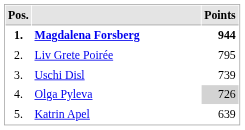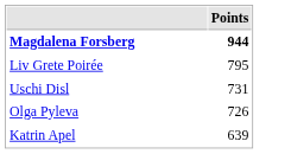 <table cellspacing="1" cellpadding="3" style="border:1px solid #AAAAAA;font-size:90%">
 <tr bgcolor="#E4E4E4">
-<th style="border-bottom:1px solid #AAAAAA" width=10>Pos.</th>
 <th style="border-bottom:1px solid #AAAAAA" width=200></th>
 <th style="border-bottom:1px solid #AAAAAA" width=20>Points</th>
 </tr>
 <tr>
-<td align="center"><strong>1.</strong></td>
 <td> <strong><a href='#'>Magdalena Forsberg</a></strong></td>
 <td align="right"><strong>944</strong></td>
 </tr>
 <tr>
-<td align="center">2.</td>
 <td> <a href='#'>Liv Grete Poirée</a></td>
 <td align="right">795</td>
 </tr>
 <tr>
-<td align="center">3.</td>
 <td> <a href='#'>Uschi Disl</a></td>
-<td align="right">739</td>
+<td align="right">731</td>
 </tr>
 <tr>
-<td align="center">4.</td>
 <td> <a href='#'>Olga Pyleva</a></td>
-<td align="right" style="background: lightgrey;">726</td>
+<td align="right">726</td>
 </tr>
 <tr>
-<td align="center">5.</td>
 <td> <a href='#'>Katrin Apel</a></td>
 <td align="right">639</td>
 </tr>
 </table>
